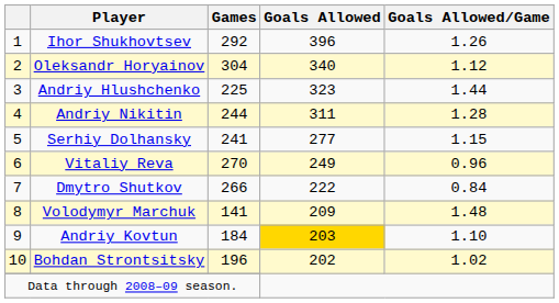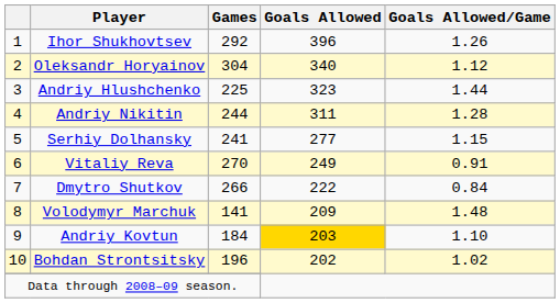 <table class="wikitable sortable" style="font-size:100%; text-align:center;">
 <tr>
 <th align="center"></th>
 <th align="center">Player</th>
 <th align="center">Games</th>
 <th align="center">Goals Allowed</th>
 <th align="center">Goals Allowed/Game</th>
 </tr>
 <tr>
 <td>1</td>
 <td><a href='#'>Ihor Shukhovtsev</a></td>
 <td align="center">292</td>
 <td align="center">396</td>
 <td align="center">1.26</td>
 </tr>
 <tr style="background:lemonchiffon;">
 <td>2</td>
 <td><a href='#'>Oleksandr Horyainov</a></td>
 <td align="center">304</td>
 <td align="center">340</td>
 <td align="center">1.12</td>
 </tr>
 <tr>
 <td>3</td>
 <td><a href='#'>Andriy Hlushchenko</a></td>
 <td align="center">225</td>
 <td align="center">323</td>
 <td align="center">1.44</td>
 </tr>
 <tr style="background:lemonchiffon;">
 <td>4</td>
 <td><a href='#'>Andriy Nikitin</a></td>
 <td align="center">244</td>
 <td align="center">311</td>
 <td align="center">1.28</td>
 </tr>
 <tr>
 <td>5</td>
 <td><a href='#'>Serhiy Dolhansky</a></td>
 <td align="center">241</td>
 <td align="center">277</td>
 <td align="center">1.15</td>
 </tr>
 <tr style="background:lemonchiffon;">
 <td>6</td>
 <td><a href='#'>Vitaliy Reva</a></td>
 <td align="center">270</td>
 <td align="center">249</td>
-<td align="center">0.96</td>
+<td align="center">0.91</td>
 </tr>
 <tr>
 <td>7</td>
 <td><a href='#'>Dmytro Shutkov</a></td>
 <td align="center">266</td>
 <td align="center">222</td>
 <td align="center">0.84</td>
 </tr>
 <tr style="background:lemonchiffon;">
 <td>8</td>
 <td><a href='#'>Volodymyr Marchuk</a></td>
 <td align="center">141</td>
 <td align="center">209</td>
 <td align="center">1.48</td>
 </tr>
 <tr>
 <td>9</td>
 <td><a href='#'>Andriy Kovtun</a></td>
 <td align="center">184</td>
 <td align="center" style="background: gold;">203</td>
 <td align="center">1.10</td>
 </tr>
 <tr style="background:lemonchiffon;">
 <td>10</td>
 <td><a href='#'>Bohdan Strontsitsky</a></td>
 <td align="center">196</td>
 <td align="center">202</td>
 <td align="center">1.02</td>
 </tr>
 <tr style="background:beige;">
 </tr>
 <tr>
 <td colspan="3"><small>Data through <a href='#'>2008–09</a> season.</small></td>
 </tr>
 </table>
